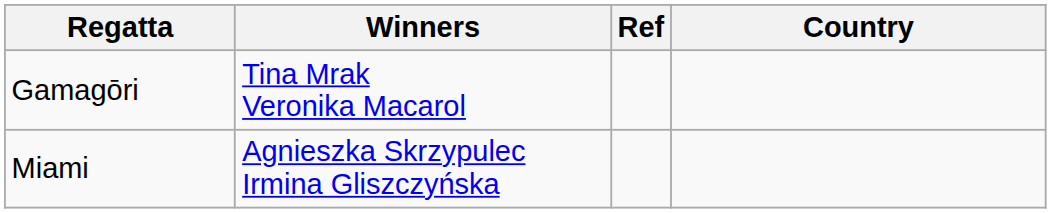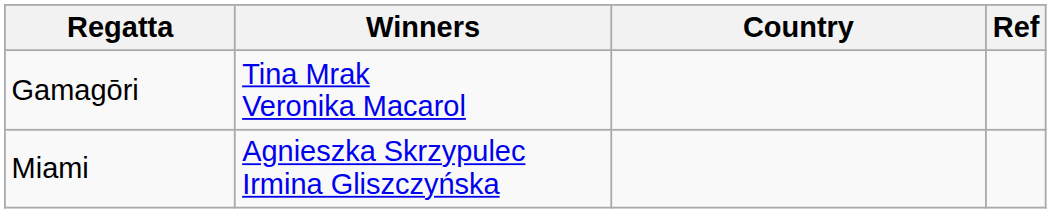 <table class="wikitable">
 <tr>
 <th width=120>Regatta</th>
 <th width=200px>Winners</th>
+<th width=200px>Country</th>
 <th>Ref</th>
-<th width=200px>Country</th>
 </tr>
 <tr>
 <td>Gamagōri</td>
 <td><a href='#'>Tina Mrak</a><br><a href='#'>Veronika Macarol</a></td>
 <td></td>
 <td></td>
 </tr>
 <tr>
 <td>Miami</td>
 <td><a href='#'>Agnieszka Skrzypulec</a><br><a href='#'>Irmina Gliszczyńska</a></td>
 <td></td>
 <td></td>
 </tr>
 </table>
